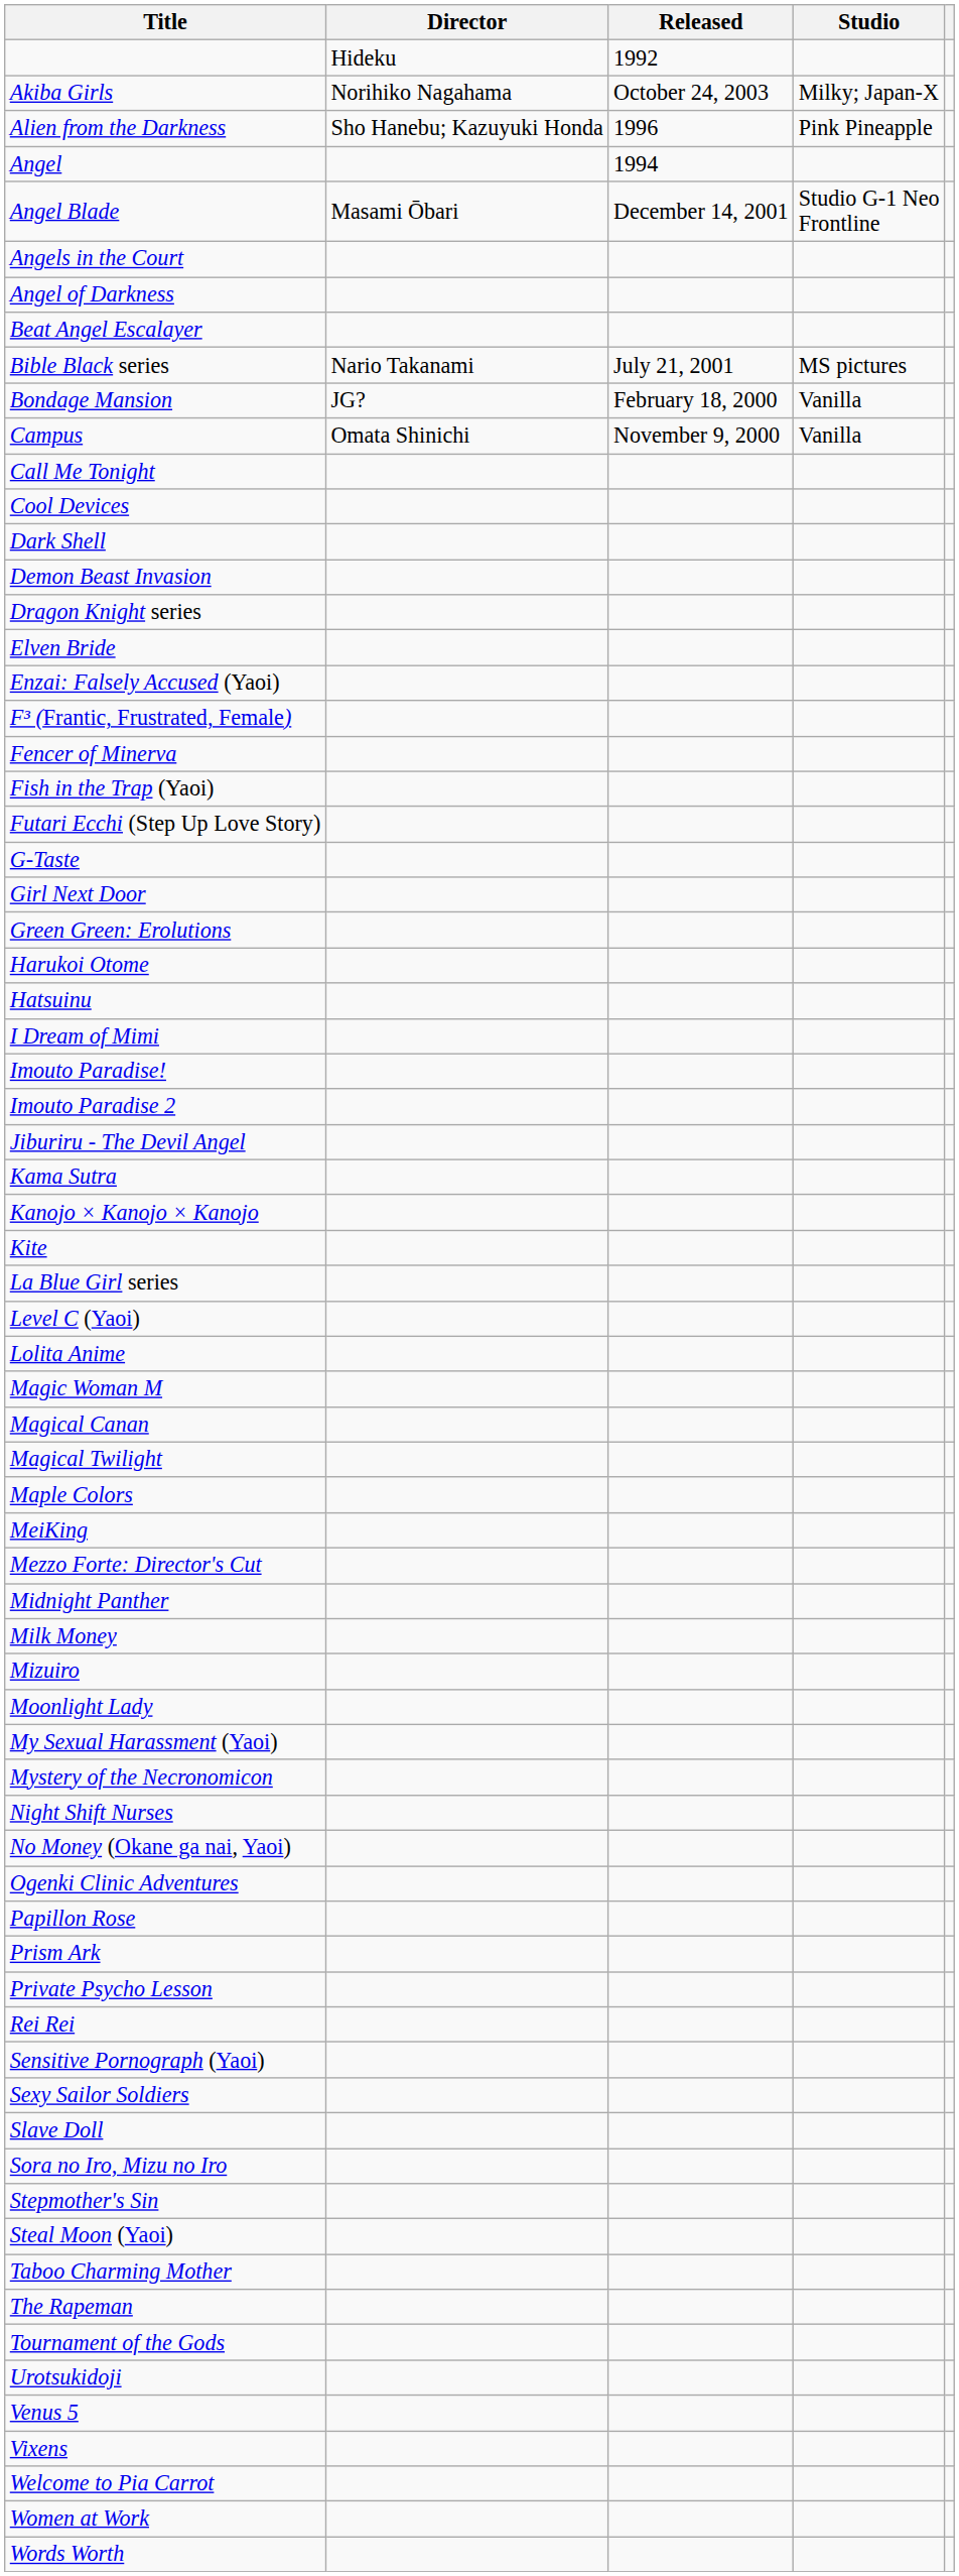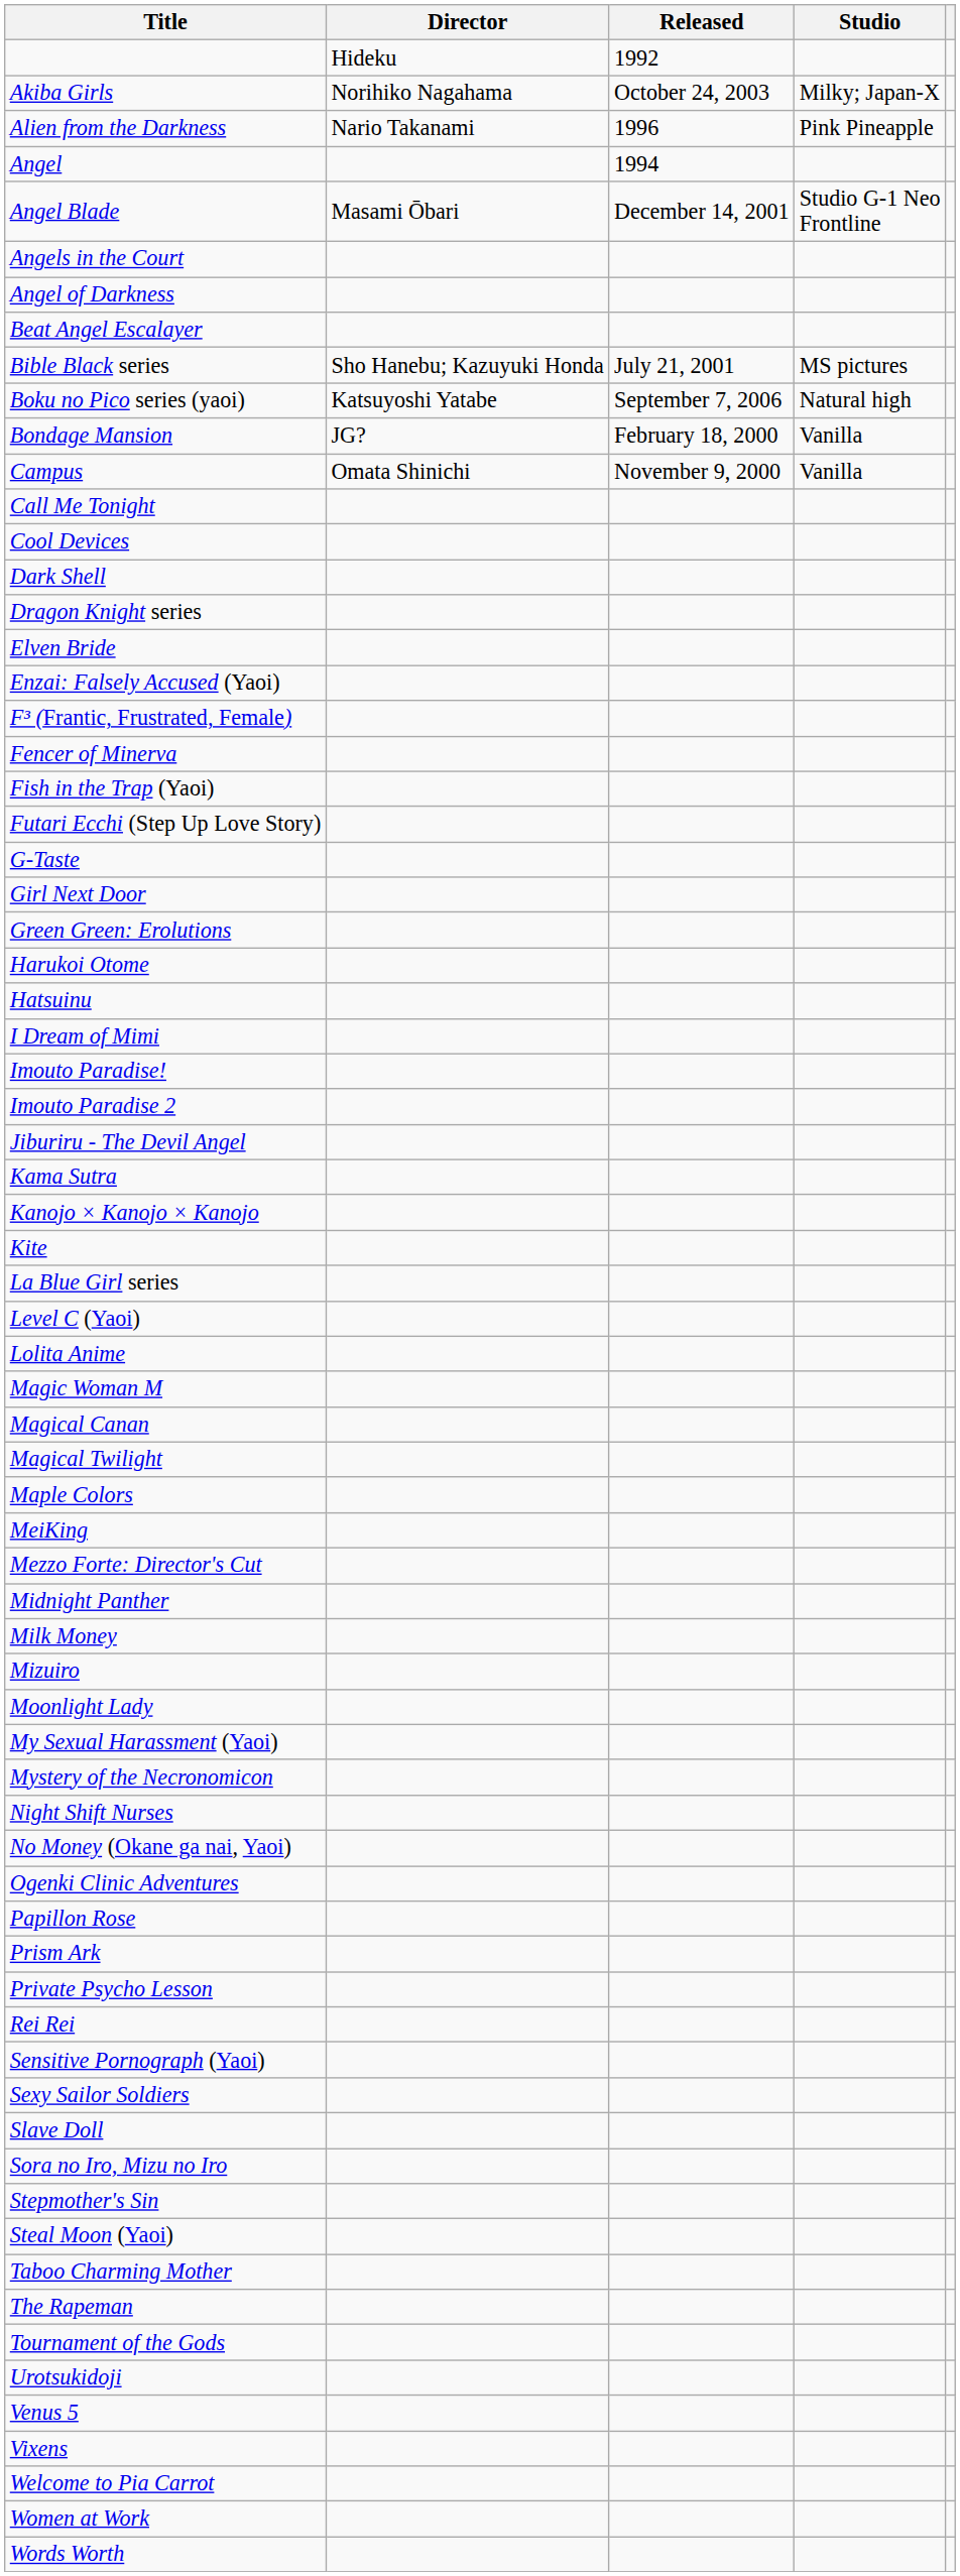 <table class="wikitable sortable" border="1">
 <tr>
 <th scope="col">Title</th>
 <th scope="col">Director</th>
 <th scope="col">Released</th>
 <th scope="col">Studio</th>
 <th scope="col" class="unsortable"></th>
 </tr>
 <tr>
 <td></td>
 <td>Hideku</td>
 <td>1992</td>
 <td></td>
 <td></td>
 </tr>
 <tr>
 <td><em><a href='#'>Akiba Girls</a></em></td>
 <td>Norihiko Nagahama</td>
 <td>October 24, 2003</td>
 <td>Milky; Japan-X</td>
 </tr>
 <tr>
 <td><em><a href='#'>Alien from the Darkness</a></em></td>
-<td>Sho Hanebu; Kazuyuki Honda</td>
+<td>Nario Takanami</td>
 <td>1996</td>
 <td>Pink Pineapple</td>
 <td></td>
 </tr>
 <tr>
 <td><em><a href='#'>Angel</a></em></td>
 <td></td>
 <td>1994</td>
 <td></td>
 <td></td>
 </tr>
 <tr>
 <td><em><a href='#'>Angel Blade</a></em></td>
 <td>Masami Ōbari</td>
 <td>December 14, 2001</td>
 <td>Studio G-1 Neo<br>Frontline</td>
 <td></td>
 </tr>
 <tr>
 <td><em><a href='#'>Angels in the Court</a></em></td>
 <td></td>
 <td></td>
 <td></td>
 <td></td>
 </tr>
 <tr>
 <td><em><a href='#'>Angel of Darkness</a></em></td>
 <td></td>
 <td></td>
 <td></td>
 <td></td>
 </tr>
 <tr>
 <td><em><a href='#'>Beat Angel Escalayer</a></em></td>
 <td></td>
 <td></td>
 <td></td>
 <td></td>
 </tr>
 <tr>
 <td><em><a href='#'>Bible Black</a></em> series</td>
-<td>Nario Takanami</td>
+<td>Sho Hanebu; Kazuyuki Honda</td>
 <td>July 21, 2001</td>
 <td>MS pictures</td>
+<td></td>
+</tr>
+<tr>
+<td><em><a href='#'>Boku no Pico</a></em> series (yaoi)</td>
+<td>Katsuyoshi Yatabe</td>
+<td>September 7, 2006</td>
+<td>Natural high</td>
 <td></td>
 </tr>
 <tr>
 <td><em><a href='#'>Bondage Mansion</a></em></td>
 <td>JG?</td>
 <td>February 18, 2000</td>
 <td>Vanilla</td>
 <td></td>
 </tr>
 <tr>
 <td><em><a href='#'>Campus</a></em></td>
 <td>Omata Shinichi</td>
 <td>November 9, 2000</td>
 <td>Vanilla</td>
 <td></td>
 </tr>
 <tr>
 <td><em><a href='#'>Call Me Tonight</a></em></td>
 <td></td>
 <td></td>
 <td></td>
 <td></td>
 </tr>
 <tr>
 <td><em><a href='#'>Cool Devices</a></em></td>
 <td></td>
 <td></td>
 <td></td>
 <td></td>
 </tr>
 <tr>
 <td><em><a href='#'>Dark Shell</a></em></td>
-<td></td>
-<td></td>
-<td></td>
-<td></td>
-</tr>
-<tr>
-<td><em><a href='#'>Demon Beast Invasion</a></em></td>
 <td></td>
 <td></td>
 <td></td>
 <td></td>
 </tr>
 <tr>
 <td><em><a href='#'>Dragon Knight</a></em> series</td>
 <td></td>
 <td></td>
 <td></td>
 <td></td>
 </tr>
 <tr>
 <td><em><a href='#'>Elven Bride</a></em></td>
 <td></td>
 <td></td>
 <td></td>
 <td></td>
 </tr>
 <tr>
 <td><em><a href='#'>Enzai: Falsely Accused</a></em> (Yaoi)</td>
 <td></td>
 <td></td>
 <td></td>
 <td></td>
 </tr>
 <tr>
 <td><em><a href='#'>F³ (</em>Frantic, Frustrated, Female<em>)</a></em></td>
 <td></td>
 <td></td>
 <td></td>
 <td></td>
 </tr>
 <tr>
 <td><em><a href='#'>Fencer of Minerva</a></em></td>
 <td></td>
 <td></td>
 <td></td>
 <td></td>
 </tr>
 <tr>
 <td><em><a href='#'>Fish in the Trap</a></em> (Yaoi)</td>
 <td></td>
 <td></td>
 <td></td>
 <td></td>
 </tr>
 <tr>
 <td><em><a href='#'>Futari Ecchi</a></em> (Step Up Love Story)</td>
 <td></td>
 <td></td>
 <td></td>
 <td></td>
 </tr>
 <tr>
 <td><em><a href='#'>G-Taste</a></em></td>
 <td></td>
 <td></td>
 <td></td>
 <td></td>
 </tr>
 <tr>
 <td><em><a href='#'>Girl Next Door</a></em></td>
 <td></td>
 <td></td>
 <td></td>
 <td></td>
 </tr>
 <tr>
 <td><em><a href='#'>Green Green: Erolutions</a></em></td>
 <td></td>
 <td></td>
 <td></td>
 <td></td>
 </tr>
 <tr>
 <td><em><a href='#'>Harukoi Otome</a></em></td>
 <td></td>
 <td></td>
 <td></td>
 <td></td>
 </tr>
 <tr>
 <td><em><a href='#'>Hatsuinu</a></em></td>
 <td></td>
 <td></td>
 <td></td>
 <td></td>
 </tr>
 <tr>
 <td><em><a href='#'>I Dream of Mimi</a></em></td>
 <td></td>
 <td></td>
 <td></td>
 <td></td>
 </tr>
 <tr>
 <td><em><a href='#'>Imouto Paradise!</a></em></td>
 <td></td>
 <td></td>
 <td></td>
 <td></td>
 </tr>
 <tr>
 <td><em><a href='#'>Imouto Paradise 2</a></em></td>
 <td></td>
 <td></td>
 <td></td>
 <td></td>
 </tr>
 <tr>
 <td><em><a href='#'>Jiburiru - The Devil Angel</a></em></td>
 <td></td>
 <td></td>
 <td></td>
 <td></td>
 </tr>
 <tr>
 <td><em><a href='#'>Kama Sutra</a></em></td>
 <td></td>
 <td></td>
 <td></td>
 <td></td>
 </tr>
 <tr>
 <td><em><a href='#'>Kanojo × Kanojo × Kanojo</a></em></td>
 <td></td>
 <td></td>
 <td></td>
 <td></td>
 </tr>
 <tr>
 <td><em><a href='#'>Kite</a></em></td>
 <td></td>
 <td></td>
 <td></td>
 <td></td>
 </tr>
 <tr>
 <td><em><a href='#'>La Blue Girl</a></em> series</td>
 <td></td>
 <td></td>
 <td></td>
 <td></td>
 </tr>
 <tr>
 <td><em><a href='#'>Level C</a></em> (<a href='#'>Yaoi</a>)</td>
 <td></td>
 <td></td>
 <td></td>
 <td></td>
 </tr>
 <tr>
 <td><em><a href='#'>Lolita Anime</a></em></td>
 <td></td>
 <td></td>
 <td></td>
 <td></td>
 </tr>
 <tr>
 <td><em><a href='#'>Magic Woman M</a></em></td>
 <td></td>
 <td></td>
 <td></td>
 <td></td>
 </tr>
 <tr>
 <td><em><a href='#'>Magical Canan</a></em></td>
 <td></td>
 <td></td>
 <td></td>
 <td></td>
 </tr>
 <tr>
 <td><em><a href='#'>Magical Twilight</a></em></td>
 <td></td>
 <td></td>
 <td></td>
 <td></td>
 </tr>
 <tr>
 <td><em><a href='#'>Maple Colors</a></em></td>
 <td></td>
 <td></td>
 <td></td>
 <td></td>
 </tr>
 <tr>
 <td><em><a href='#'>MeiKing</a></em></td>
 <td></td>
 <td></td>
 <td></td>
 <td></td>
 </tr>
 <tr>
 <td><em><a href='#'>Mezzo Forte: Director's Cut</a></em></td>
 <td></td>
 <td></td>
 <td></td>
 <td></td>
 </tr>
 <tr>
 <td><em><a href='#'>Midnight Panther</a></em></td>
 <td></td>
 <td></td>
 <td></td>
 <td></td>
 </tr>
 <tr>
 <td><em><a href='#'>Milk Money</a></em></td>
 <td></td>
 <td></td>
 <td></td>
 <td></td>
 </tr>
 <tr>
 <td><em><a href='#'>Mizuiro</a></em></td>
 <td></td>
 <td></td>
 <td></td>
 <td></td>
 </tr>
 <tr>
 <td><em><a href='#'>Moonlight Lady</a></em></td>
 <td></td>
 <td></td>
 <td></td>
 <td></td>
 </tr>
 <tr>
 <td><em><a href='#'>My Sexual Harassment</a></em> (<a href='#'>Yaoi</a>)</td>
 <td></td>
 <td></td>
 <td></td>
 <td></td>
 </tr>
 <tr>
 <td><em><a href='#'>Mystery of the Necronomicon</a></em></td>
 <td></td>
 <td></td>
 <td></td>
 <td></td>
 </tr>
 <tr>
 <td><em><a href='#'>Night Shift Nurses</a></em></td>
 <td></td>
 <td></td>
 <td></td>
 <td></td>
 </tr>
 <tr>
 <td><em><a href='#'>No Money</a></em> (<a href='#'>Okane ga nai</a>, <a href='#'>Yaoi</a>)</td>
 <td></td>
 <td></td>
 <td></td>
 <td></td>
 </tr>
 <tr>
 <td><em><a href='#'>Ogenki Clinic Adventures</a></em></td>
 <td></td>
 <td></td>
 <td></td>
 <td></td>
 </tr>
 <tr>
 <td><em><a href='#'>Papillon Rose</a></em></td>
 <td></td>
 <td></td>
 <td></td>
 <td></td>
 </tr>
 <tr>
 <td><em><a href='#'>Prism Ark</a></em></td>
 <td></td>
 <td></td>
 <td></td>
 <td></td>
 </tr>
 <tr>
 <td><em><a href='#'>Private Psycho Lesson</a></em></td>
 <td></td>
 <td></td>
 <td></td>
 <td></td>
 </tr>
 <tr>
 <td><em><a href='#'>Rei Rei</a></em></td>
 <td></td>
 <td></td>
 <td></td>
 <td></td>
 </tr>
 <tr>
 <td><em><a href='#'>Sensitive Pornograph</a></em> (<a href='#'>Yaoi</a>)</td>
 <td></td>
 <td></td>
 <td></td>
 <td></td>
 </tr>
 <tr>
 <td><em><a href='#'>Sexy Sailor Soldiers</a></em></td>
 <td></td>
 <td></td>
 <td></td>
 <td></td>
 </tr>
 <tr>
 <td><em><a href='#'>Slave Doll</a></em></td>
 <td></td>
 <td></td>
 <td></td>
 <td></td>
 </tr>
 <tr>
 <td><em><a href='#'>Sora no Iro, Mizu no Iro</a></em></td>
 <td></td>
 <td></td>
 <td></td>
 <td></td>
 </tr>
 <tr>
 <td><em><a href='#'>Stepmother's Sin</a></em></td>
 <td></td>
 <td></td>
 <td></td>
 <td></td>
 </tr>
 <tr>
 <td><em><a href='#'>Steal Moon</a></em> (<a href='#'>Yaoi</a>)</td>
 <td></td>
 <td></td>
 <td></td>
 <td></td>
 </tr>
 <tr>
 <td><em><a href='#'>Taboo Charming Mother</a></em></td>
 <td></td>
 <td></td>
 <td></td>
 <td></td>
 </tr>
 <tr>
 <td><em><a href='#'>The Rapeman</a></em></td>
 <td></td>
 <td></td>
 <td></td>
 <td></td>
 </tr>
 <tr>
 <td><em><a href='#'>Tournament of the Gods</a></em></td>
 <td></td>
 <td></td>
 <td></td>
 <td></td>
 </tr>
 <tr>
 <td><em><a href='#'>Urotsukidoji</a></em></td>
 <td></td>
 <td></td>
 <td></td>
 <td></td>
 </tr>
 <tr>
 <td><em><a href='#'>Venus 5</a></em></td>
 <td></td>
 <td></td>
 <td></td>
 <td></td>
 </tr>
 <tr>
 <td><em><a href='#'>Vixens</a></em></td>
 <td></td>
 <td></td>
 <td></td>
 <td></td>
 </tr>
 <tr>
 <td><em><a href='#'>Welcome to Pia Carrot</a></em></td>
 <td></td>
 <td></td>
 <td></td>
 <td></td>
 </tr>
 <tr>
 <td><em><a href='#'>Women at Work</a></em></td>
 <td></td>
 <td></td>
 <td></td>
 <td></td>
 </tr>
 <tr>
 <td><em><a href='#'>Words Worth</a></em></td>
 <td></td>
 <td></td>
 <td></td>
 <td></td>
 </tr>
 </table>
